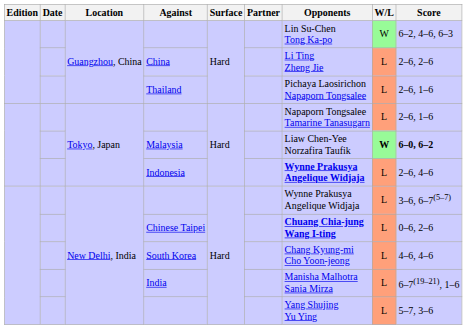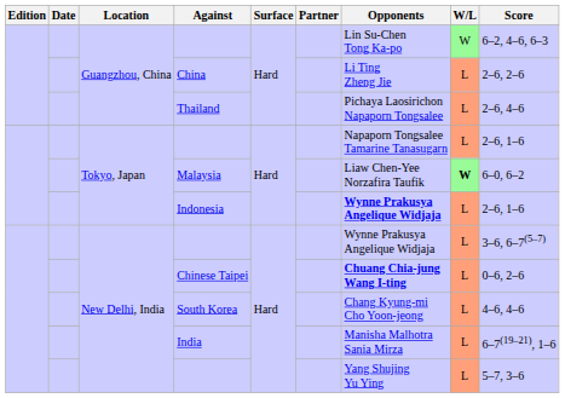 <table class=wikitable style=font-size:97%>
 <tr>
 <th>Edition</th>
 <th>Date</th>
 <th>Location</th>
 <th>Against</th>
 <th>Surface</th>
 <th>Partner</th>
 <th>Opponents</th>
 <th>W/L</th>
 <th>Score</th>
 </tr>
 <tr style="background:#ccf;">
 <td rowspan="3"></td>
 <td></td>
 <td rowspan="3"><a href='#'>Guangzhou</a>, China</td>
 <td> </td>
 <td rowspan="3">Hard</td>
 <td> </td>
 <td> Lin Su-Chen <br>  <a href='#'>Tong Ka-po</a></td>
 <td style="text-align:center; background:#98fb98;">W</td>
 <td>6–2, 4–6, 6–3</td>
 </tr>
 <tr style="background:#ccf;">
 <td></td>
 <td> <a href='#'>China</a></td>
 <td> </td>
 <td> <a href='#'>Li Ting</a> <br>  <a href='#'>Zheng Jie</a></td>
 <td style="text-align:center; background:#ffa07a;">L</td>
 <td>2–6, 2–6</td>
 </tr>
 <tr style="background:#ccf;">
 <td></td>
 <td> <a href='#'>Thailand</a></td>
 <td> </td>
 <td> Pichaya Laosirichon <br>  <a href='#'>Napaporn Tongsalee</a></td>
 <td style="text-align:center; background:#ffa07a;">L</td>
-<td>2–6, 1–6</td>
+<td>2–6, 4–6</td>
 </tr>
 <tr style="background:#ccf;">
 <td rowspan="3"></td>
 <td></td>
 <td rowspan="3"><a href='#'>Tokyo</a>, Japan</td>
 <td> </td>
 <td rowspan="3">Hard</td>
 <td> </td>
 <td> Napaporn Tongsalee <br>  <a href='#'>Tamarine Tanasugarn</a></td>
 <td style="text-align:center; background:#ffa07a;">L</td>
 <td>2–6, 1–6</td>
 </tr>
 <tr style="background:#ccf;">
 <td></td>
 <td> <a href='#'>Malaysia</a></td>
 <td> </td>
 <td> Liaw Chen-Yee <br>  Norzafira Taufik</td>
 <td style="text-align:center; background:#98fb98;"><strong>W</strong></td>
-<td><strong>6–0, 6–2</strong></td>
+<td>6–0, 6–2</td>
 </tr>
 <tr style="background:#ccf;">
 <td></td>
 <td> <a href='#'>Indonesia</a></td>
 <td> </td>
 <td><strong> <a href='#'>Wynne Prakusya</a> <br>  <a href='#'>Angelique Widjaja</a></strong></td>
 <td style="text-align:center; background:#ffa07a;">L</td>
-<td>2–6, 4–6</td>
+<td>2–6, 1–6</td>
 </tr>
 <tr style="background:#ccf;">
 <td rowspan="5"></td>
 <td></td>
 <td rowspan="5"><a href='#'>New Delhi</a>, India</td>
 <td> </td>
 <td rowspan="5">Hard</td>
 <td> </td>
 <td> Wynne Prakusya <br>  Angelique Widjaja</td>
 <td style="text-align:center; background:#ffa07a;">L</td>
 <td>3–6, 6–7<sup>(5–7)</sup></td>
 </tr>
 <tr style="background:#ccf;">
 <td></td>
 <td> <a href='#'>Chinese Taipei</a></td>
 <td> </td>
 <td><strong> <a href='#'>Chuang Chia-jung</a> <br>  <a href='#'>Wang I-ting</a></strong></td>
 <td style="text-align:center; background:#ffa07a;">L</td>
 <td>0–6, 2–6</td>
 </tr>
 <tr style="background:#ccf;">
 <td></td>
 <td> <a href='#'>South Korea</a></td>
 <td> </td>
 <td> <a href='#'>Chang Kyung-mi</a> <br>  <a href='#'>Cho Yoon-jeong</a></td>
 <td style="text-align:center; background:#ffa07a;">L</td>
 <td>4–6, 4–6</td>
 </tr>
 <tr style="background:#ccf;">
 <td></td>
 <td> <a href='#'>India</a></td>
 <td> </td>
 <td> <a href='#'>Manisha Malhotra</a> <br>  <a href='#'>Sania Mirza</a></td>
 <td style="text-align:center; background:#ffa07a;">L</td>
 <td>6–7<sup>(19–21)</sup>, 1–6</td>
 </tr>
 <tr style="background:#ccf;">
 <td></td>
 <td> </td>
 <td> </td>
 <td> <a href='#'>Yang Shujing</a> <br>  <a href='#'>Yu Ying</a></td>
 <td style="text-align:center; background:#ffa07a;">L</td>
 <td>5–7, 3–6</td>
 </tr>
 </table>
